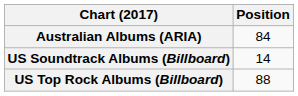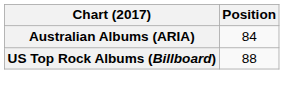 <table class="wikitable sortable plainrowheaders" style="text-align:center">
 <tr>
 <th scope="col">Chart (2017)</th>
 <th scope="col">Position</th>
 </tr>
 <tr>
 <th scope="row">Australian Albums (ARIA)</th>
 <td>84</td>
 </tr>
 <tr>
-<th scope="row">US Soundtrack Albums (<em>Billboard</em>)</th>
-<td>14</td>
-</tr>
-<tr>
 <th scope="row">US Top Rock Albums (<em>Billboard</em>)</th>
 <td>88</td>
 </tr>
 </table>
